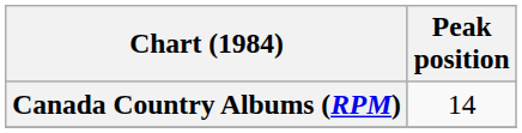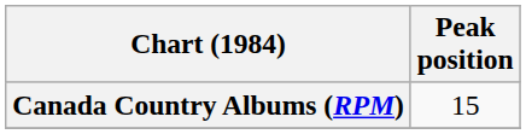 <table class="wikitable sortable plainrowheaders" style="text-align:center">
 <tr>
 <th scope="col">Chart (1984)</th>
 <th scope="col">Peak<br> position</th>
 </tr>
 <tr>
 <th scope="row">Canada Country Albums (<em><a href='#'>RPM</a></em>)</th>
-<td>14</td>
+<td>15</td>
 </tr>
 <tr>
 </tr>
 <tr>
 </tr>
 </table>
